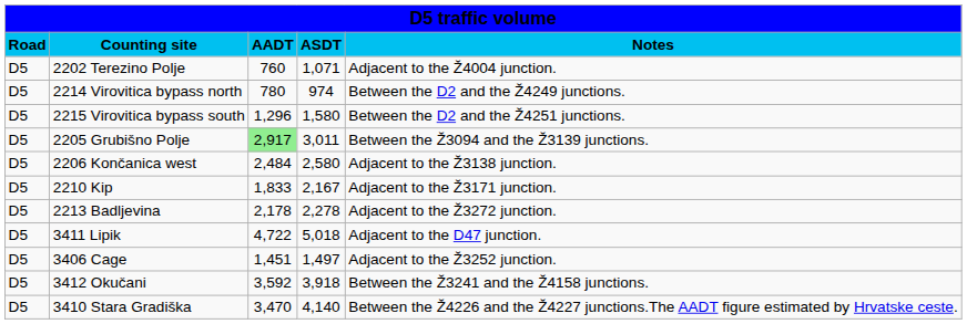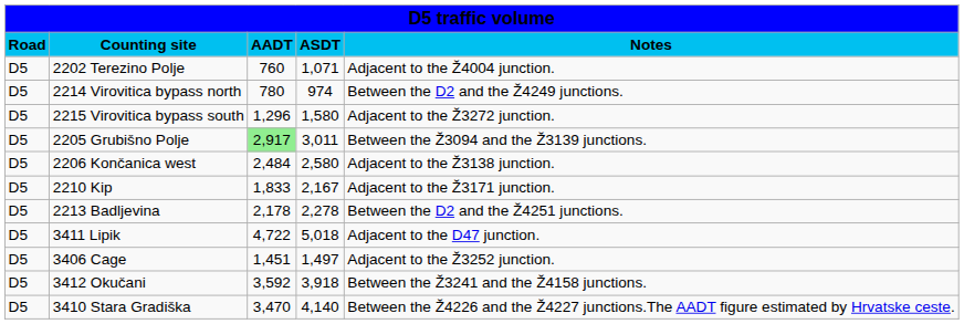 <table class="wikitable">
 <tr>
 <td colspan=5 bgcolor=blue align=center style=margin-top:15><span><big><strong>D5 traffic volume</strong></big></span></td>
 </tr>
 <tr>
 <td align=center bgcolor=00c0f0><strong>Road</strong></td>
 <td align=center bgcolor=00c0f0><strong>Counting site</strong></td>
 <td align=center bgcolor=00c0f0><strong>AADT</strong></td>
 <td align=center bgcolor=00c0f0><strong>ASDT</strong></td>
 <td align=center bgcolor=00c0f0><strong>Notes</strong></td>
 </tr>
 <tr>
 <td> D5</td>
 <td>2202 Terezino Polje</td>
 <td align=center>760</td>
 <td align=center>1,071</td>
 <td>Adjacent to the Ž4004 junction.</td>
 </tr>
 <tr>
 <td> D5</td>
 <td>2214 Virovitica bypass north</td>
 <td align=center>780</td>
 <td align=center>974</td>
 <td>Between the <a href='#'>D2</a> and the Ž4249 junctions.</td>
 </tr>
 <tr>
 <td> D5</td>
 <td>2215 Virovitica bypass south</td>
 <td align=center>1,296</td>
 <td align=center>1,580</td>
-<td>Between the <a href='#'>D2</a> and the Ž4251 junctions.</td>
+<td>Adjacent to the Ž3272 junction.</td>
 </tr>
 <tr>
 <td> D5</td>
 <td>2205 Grubišno Polje</td>
 <td align=center style="background: lightgreen;">2,917</td>
 <td align=center>3,011</td>
 <td>Between the Ž3094 and the Ž3139 junctions.</td>
 </tr>
 <tr>
 <td> D5</td>
 <td>2206 Končanica west</td>
 <td align=center>2,484</td>
 <td align=center>2,580</td>
 <td>Adjacent to the Ž3138 junction.</td>
 </tr>
 <tr>
 <td> D5</td>
 <td>2210 Kip</td>
 <td align=center>1,833</td>
 <td align=center>2,167</td>
 <td>Adjacent to the Ž3171 junction.</td>
 </tr>
 <tr>
 <td> D5</td>
 <td>2213 Badljevina</td>
 <td align=center>2,178</td>
 <td align=center>2,278</td>
-<td>Adjacent to the Ž3272 junction.</td>
+<td>Between the <a href='#'>D2</a> and the Ž4251 junctions.</td>
 </tr>
 <tr>
 <td> D5</td>
 <td>3411 Lipik</td>
 <td align=center>4,722</td>
 <td align=center>5,018</td>
 <td>Adjacent to the <a href='#'>D47</a> junction.</td>
 </tr>
 <tr>
 <td> D5</td>
 <td>3406 Cage</td>
 <td align=center>1,451</td>
 <td align=center>1,497</td>
 <td>Adjacent to the Ž3252 junction.</td>
 </tr>
 <tr>
 <td> D5</td>
 <td>3412 Okučani</td>
 <td align=center>3,592</td>
 <td align=center>3,918</td>
 <td>Between the Ž3241 and the Ž4158 junctions.</td>
 </tr>
 <tr>
 <td> D5</td>
 <td>3410 Stara Gradiška</td>
 <td align=center>3,470</td>
 <td align=center>4,140</td>
 <td>Between the Ž4226 and the Ž4227 junctions.The <a href='#'>AADT</a> figure estimated by <a href='#'>Hrvatske ceste</a>.</td>
 </tr>
 </table>
